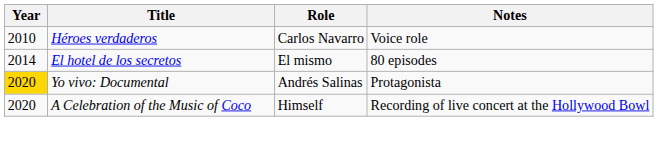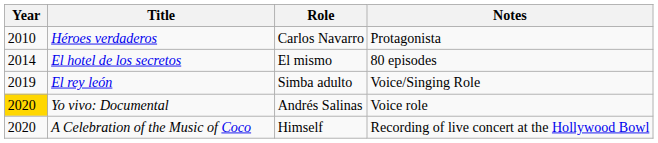 <table class="wikitable sortable">
 <tr>
 <th width="42">Year</th>
 <th width="250">Title</th>
 <th>Role</th>
 <th class="unsortable">Notes</th>
 </tr>
 <tr>
 <td>2010</td>
 <td><em><a href='#'>Héroes verdaderos</a></em></td>
 <td>Carlos Navarro</td>
-<td>Voice role</td>
+<td>Protagonista</td>
 </tr>
 <tr>
 <td>2014</td>
 <td><em><a href='#'>El hotel de los secretos</a></em></td>
 <td>El mismo</td>
 <td>80 episodes</td>
 </tr>
 <tr>
+<td>2019</td>
+<td><em><a href='#'>El rey león</a></em></td>
+<td>Simba adulto</td>
+<td>Voice/Singing Role</td>
+</tr>
+<tr>
 <td style="background: gold;">2020</td>
 <td><em>Yo vivo: Documental</em></td>
 <td>Andrés Salinas</td>
-<td>Protagonista</td>
+<td>Voice role</td>
 </tr>
 <tr>
 <td>2020</td>
 <td><em>A Celebration of the Music of <a href='#'>Coco</a></em></td>
 <td>Himself</td>
 <td>Recording of live concert at the <a href='#'>Hollywood Bowl</a></td>
 </tr>
 </table>
